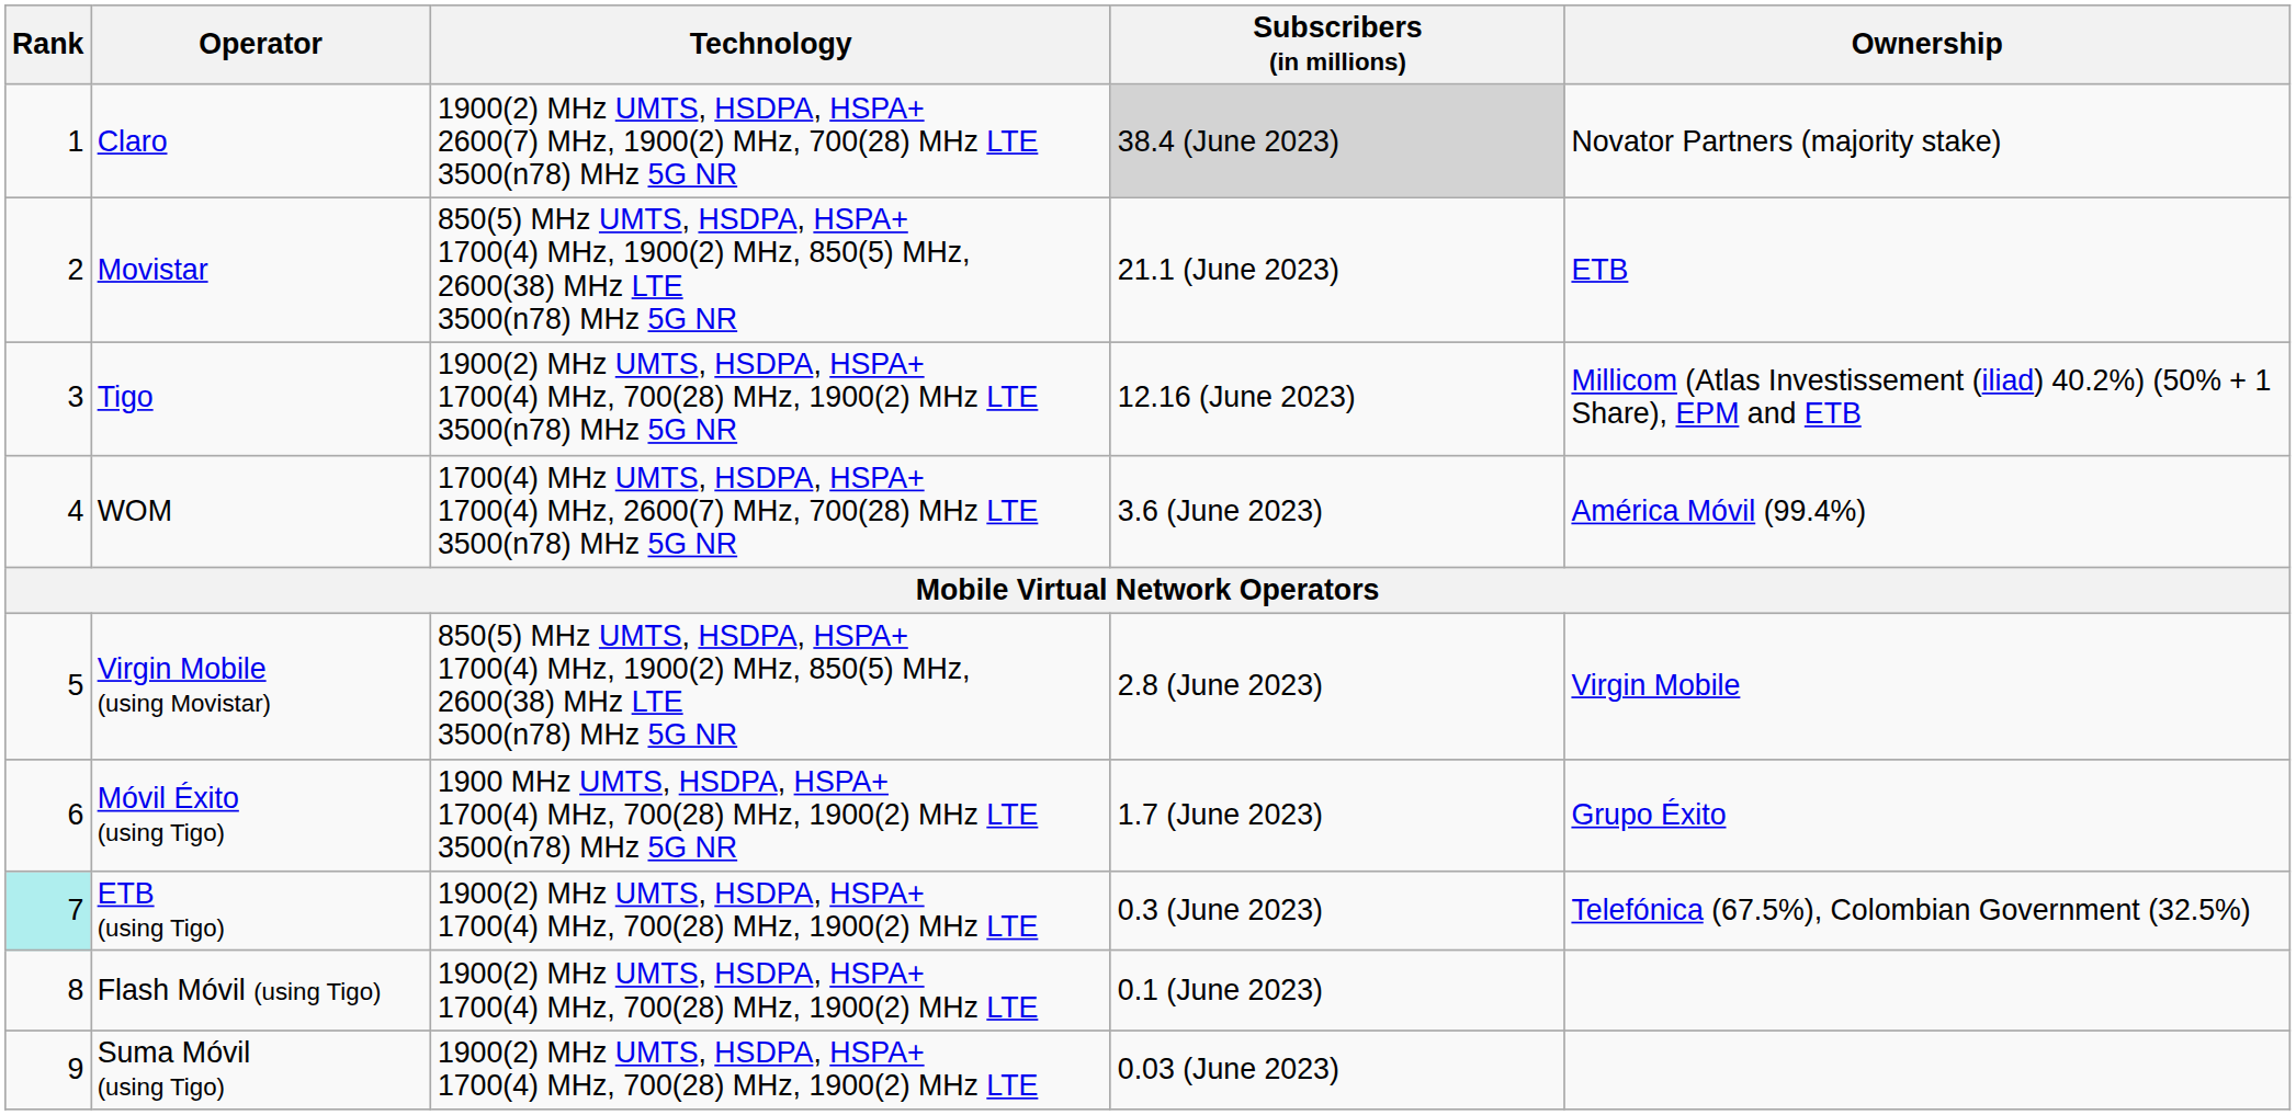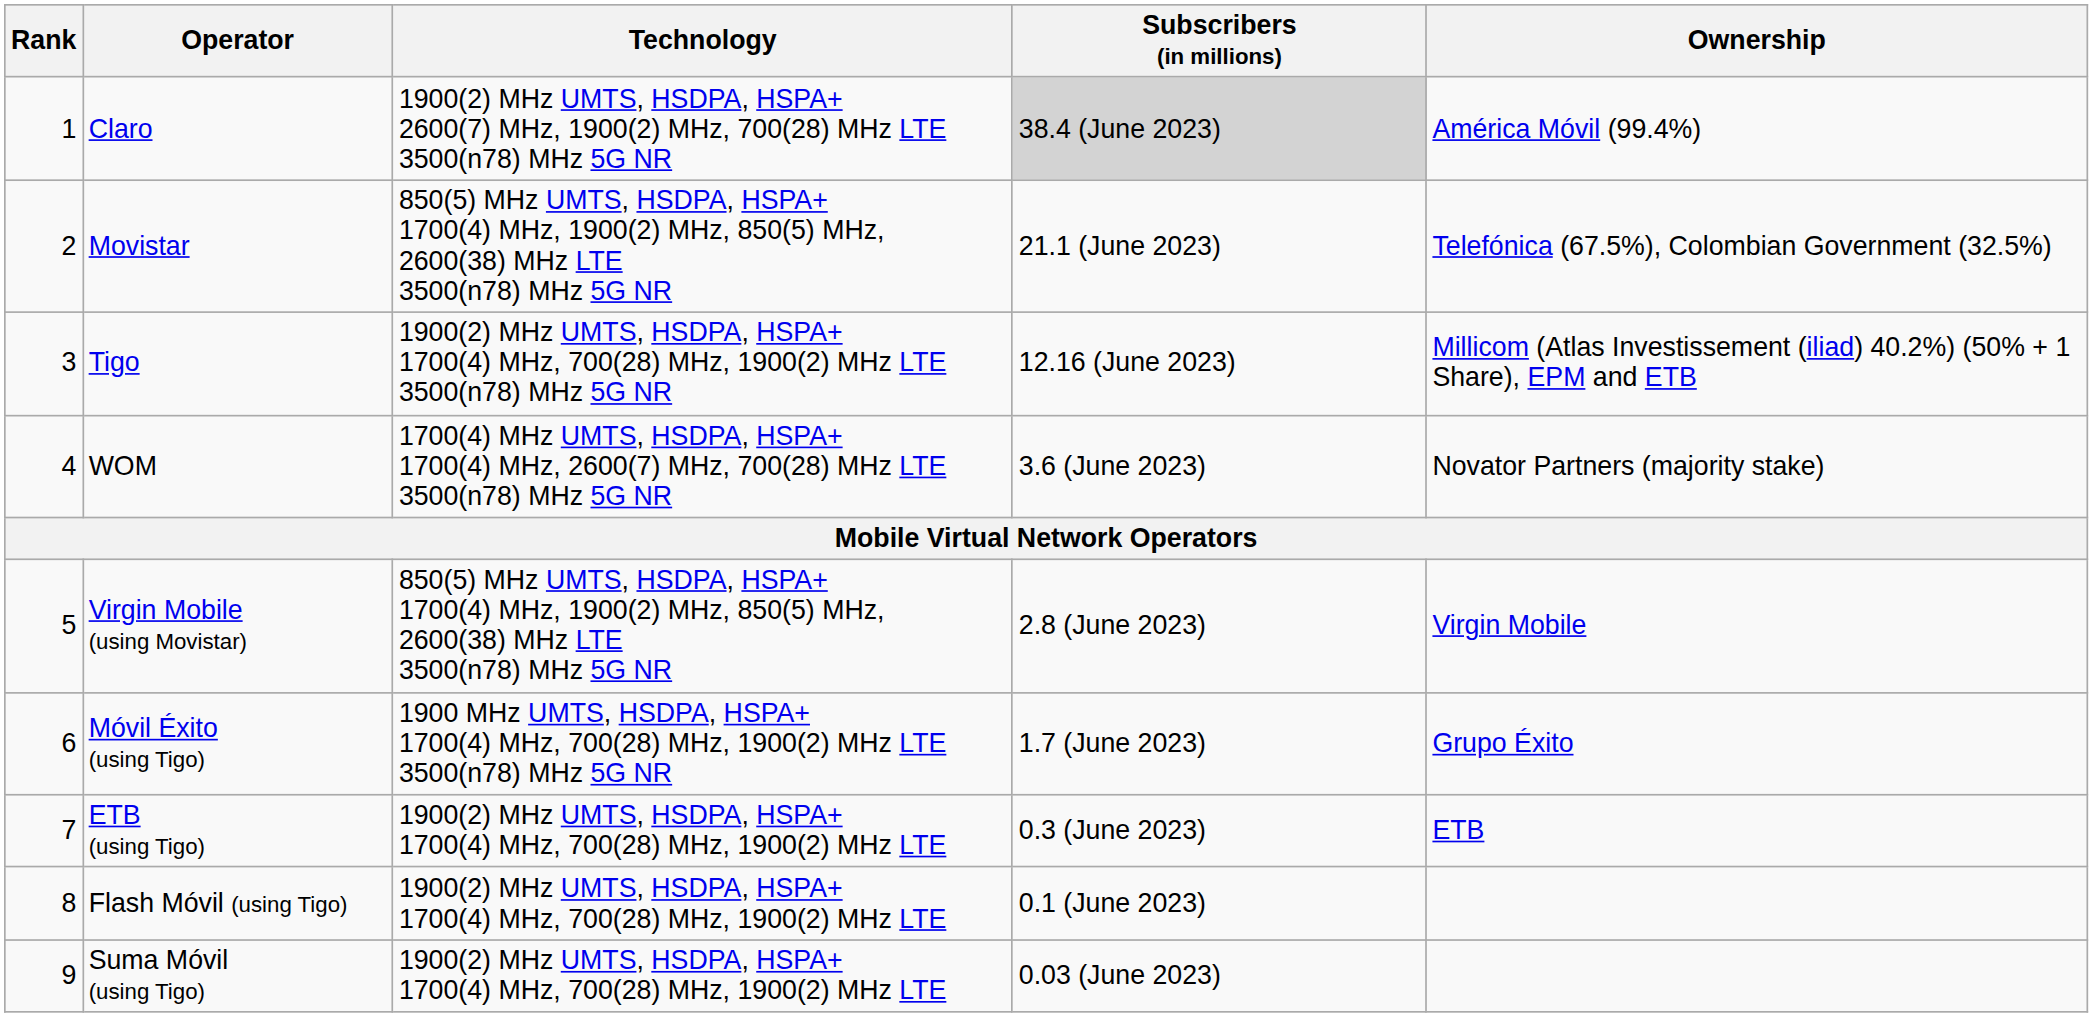 <table class="wikitable">
 <tr>
 <th style="width:3%;">Rank</th>
 <th style="width:15%;">Operator</th>
 <th style="width:30%;">Technology</th>
 <th style="width:20%;">Subscribers<br><small>(in millions)</small></th>
 <th style="width:32%;">Ownership</th>
 </tr>
 <tr>
 <td align=right>1</td>
 <td><a href='#'>Claro</a></td>
 <td>1900(2) MHz <a href='#'>UMTS</a>, <a href='#'>HSDPA</a>, <a href='#'>HSPA+</a> <br>2600(7) MHz, 1900(2) MHz, 700(28) MHz <a href='#'>LTE</a> <br>3500(n78) MHz <a href='#'>5G NR</a></td>
 <td style="background: lightgrey;">38.4 (June 2023)</td>
-<td>Novator Partners (majority stake)</td>
+<td><a href='#'>América Móvil</a> (99.4%)</td>
 </tr>
 <tr>
 <td align=right>2</td>
 <td><a href='#'>Movistar</a></td>
 <td>850(5) MHz <a href='#'>UMTS</a>, <a href='#'>HSDPA</a>, <a href='#'>HSPA+</a><br>1700(4) MHz, 1900(2) MHz, 850(5) MHz, 2600(38) MHz <a href='#'>LTE</a> <br>3500(n78) MHz <a href='#'>5G NR</a></td>
 <td>21.1 (June 2023)</td>
-<td><a href='#'>ETB</a></td>
+<td><a href='#'>Telefónica</a> (67.5%), Colombian Government (32.5%)</td>
 </tr>
 <tr>
 <td align=right>3</td>
 <td><a href='#'>Tigo</a></td>
 <td>1900(2) MHz <a href='#'>UMTS</a>, <a href='#'>HSDPA</a>, <a href='#'>HSPA+</a><br>1700(4) MHz, 700(28) MHz, 1900(2) MHz <a href='#'>LTE</a> <br>3500(n78) MHz <a href='#'>5G NR</a></td>
 <td>12.16 (June 2023)</td>
 <td><a href='#'>Millicom</a> (Atlas Investissement (<a href='#'>iliad</a>) 40.2%) (50% + 1 Share), <a href='#'>EPM</a> and <a href='#'>ETB</a></td>
 </tr>
 <tr>
 <td align=right>4</td>
 <td>WOM</td>
 <td>1700(4) MHz <a href='#'>UMTS</a>, <a href='#'>HSDPA</a>, <a href='#'>HSPA+</a><br>1700(4) MHz, 2600(7) MHz, 700(28) MHz <a href='#'>LTE</a><br> 3500(n78) MHz <a href='#'>5G NR</a></td>
 <td>3.6 (June 2023)</td>
-<td><a href='#'>América Móvil</a> (99.4%)</td>
+<td>Novator Partners (majority stake)</td>
 </tr>
 <tr>
 <th colspan="5" style="text-align:center;">Mobile Virtual Network Operators</th>
 </tr>
 <tr>
 <td align=right>5</td>
 <td><a href='#'>Virgin Mobile</a><br><small>(using Movistar)</small></td>
 <td>850(5) MHz <a href='#'>UMTS</a>, <a href='#'>HSDPA</a>, <a href='#'>HSPA+</a> <br>1700(4) MHz, 1900(2) MHz, 850(5) MHz, 2600(38) MHz <a href='#'>LTE</a> <br>3500(n78) MHz <a href='#'>5G NR</a></td>
 <td>2.8 (June 2023)</td>
 <td><a href='#'>Virgin Mobile</a></td>
 </tr>
 <tr>
 <td align=right>6</td>
 <td><a href='#'>Móvil Éxito</a> <br><small>(using Tigo)</small></td>
 <td>1900 MHz <a href='#'>UMTS</a>, <a href='#'>HSDPA</a>, <a href='#'>HSPA+</a> <br>1700(4) MHz, 700(28) MHz, 1900(2) MHz <a href='#'>LTE</a> <br>3500(n78) MHz <a href='#'>5G NR</a></td>
 <td>1.7 (June 2023)</td>
 <td><a href='#'>Grupo Éxito</a></td>
 </tr>
 <tr>
-<td align=right style="background: paleturquoise;">7</td>
+<td align=right>7</td>
 <td><a href='#'>ETB</a><br><small>(using Tigo)</small></td>
 <td>1900(2) MHz <a href='#'>UMTS</a>, <a href='#'>HSDPA</a>, <a href='#'>HSPA+</a><br>1700(4) MHz, 700(28) MHz, 1900(2) MHz <a href='#'>LTE</a></td>
 <td>0.3 (June 2023)</td>
-<td><a href='#'>Telefónica</a> (67.5%), Colombian Government (32.5%)</td>
+<td><a href='#'>ETB</a></td>
 </tr>
 <tr>
 <td align=right>8</td>
 <td>Flash Móvil <small>(using Tigo)</small></td>
 <td>1900(2) MHz <a href='#'>UMTS</a>, <a href='#'>HSDPA</a>, <a href='#'>HSPA+</a><br>1700(4) MHz, 700(28) MHz, 1900(2) MHz <a href='#'>LTE</a></td>
 <td>0.1 (June 2023)</td>
 <td></td>
 </tr>
 <tr>
 <td align=right>9</td>
 <td>Suma Móvil <br> <small>(using Tigo)</small></td>
 <td>1900(2) MHz <a href='#'>UMTS</a>, <a href='#'>HSDPA</a>, <a href='#'>HSPA+</a><br>1700(4) MHz, 700(28) MHz, 1900(2) MHz <a href='#'>LTE</a></td>
 <td>0.03 (June 2023)</td>
 <td></td>
 </tr>
 </table>
